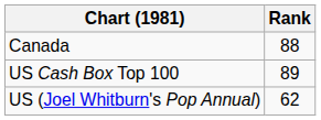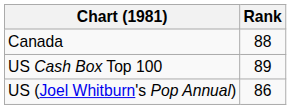 <table class="wikitable">
 <tr>
 <th align="left">Chart (1981)</th>
 <th style="text-align:center;">Rank</th>
 </tr>
 <tr>
 <td>Canada</td>
 <td style="text-align:center;">88</td>
 </tr>
 <tr>
 <td>US <em>Cash Box</em> Top 100</td>
 <td style="text-align:center;">89</td>
 </tr>
 <tr>
 <td>US (<a href='#'>Joel Whitburn</a>'s <em>Pop Annual</em>)</td>
-<td style="text-align:center;">62</td>
+<td style="text-align:center;">86</td>
 </tr>
 </table>
